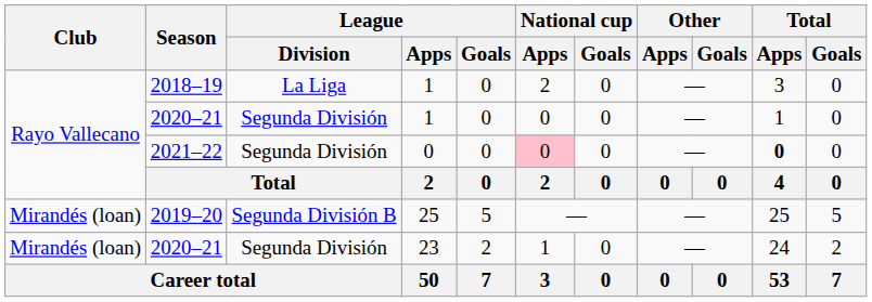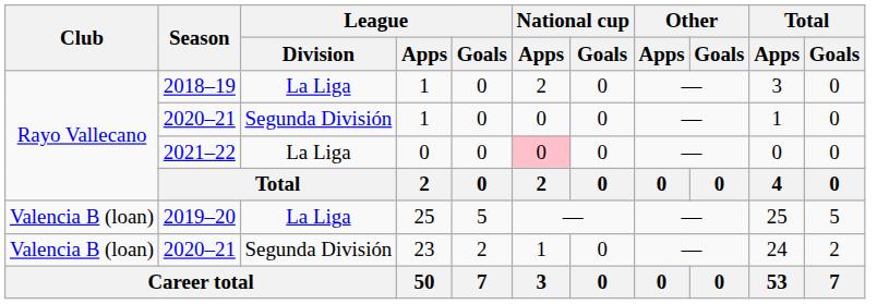 <table class="wikitable" style="text-align:center">
 <tr>
 <th rowspan="2">Club</th>
 <th rowspan="2">Season</th>
 <th colspan="3">League</th>
 <th colspan="2">National cup</th>
 <th colspan="2">Other</th>
 <th colspan="2">Total</th>
 </tr>
 <tr>
 <th>Division</th>
 <th>Apps</th>
 <th>Goals</th>
 <th>Apps</th>
 <th>Goals</th>
 <th>Apps</th>
 <th>Goals</th>
 <th>Apps</th>
 <th>Goals</th>
 </tr>
 <tr>
 <td rowspan="4"><a href='#'>Rayo Vallecano</a></td>
 <td><a href='#'>2018–19</a></td>
 <td><a href='#'>La Liga</a></td>
 <td>1</td>
 <td>0</td>
 <td>2</td>
 <td>0</td>
 <td colspan="2">—</td>
 <td>3</td>
 <td>0</td>
 </tr>
 <tr>
 <td><a href='#'>2020–21</a></td>
 <td><a href='#'>Segunda División</a></td>
 <td>1</td>
 <td>0</td>
 <td>0</td>
 <td>0</td>
 <td colspan="2">—</td>
 <td>1</td>
 <td>0</td>
 </tr>
 <tr>
 <td><a href='#'>2021–22</a></td>
-<td>Segunda División</td>
+<td>La Liga</td>
 <td>0</td>
 <td>0</td>
 <td style="background: pink;">0</td>
 <td>0</td>
 <td colspan="2">—</td>
-<td><strong>0</strong></td>
+<td>0</td>
 <td>0</td>
 </tr>
 <tr>
 <th colspan="2">Total</th>
 <th>2</th>
 <th>0</th>
 <th>2</th>
 <th>0</th>
 <th>0</th>
 <th>0</th>
 <th>4</th>
 <th>0</th>
 </tr>
 <tr>
-<td><a href='#'>Mirandés</a> (loan)</td>
+<td><a href='#'>Valencia B</a> (loan)</td>
 <td><a href='#'>2019–20</a></td>
-<td><a href='#'>Segunda División B</a></td>
+<td><a href='#'>La Liga</a></td>
 <td>25</td>
 <td>5</td>
 <td colspan="2">—</td>
 <td colspan="2">—</td>
 <td>25</td>
 <td>5</td>
 </tr>
 <tr>
-<td><a href='#'>Mirandés</a> (loan)</td>
+<td><a href='#'>Valencia B</a> (loan)</td>
 <td><a href='#'>2020–21</a></td>
 <td>Segunda División</td>
 <td>23</td>
 <td>2</td>
 <td>1</td>
 <td>0</td>
 <td colspan="2">—</td>
 <td>24</td>
 <td>2</td>
 </tr>
 <tr>
 <th colspan="3">Career total</th>
 <th>50</th>
 <th>7</th>
 <th>3</th>
 <th>0</th>
 <th>0</th>
 <th>0</th>
 <th>53</th>
 <th>7</th>
 </tr>
 </table>
